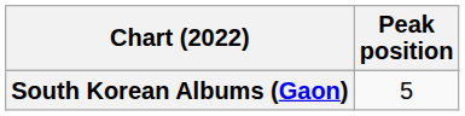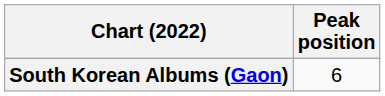 <table class="wikitable sortable plainrowheaders" style="text-align:center">
 <tr>
 <th scope="col">Chart (2022)</th>
 <th scope="col">Peak<br>position</th>
 </tr>
 <tr>
 </tr>
 <tr>
 <th scope="row">South Korean Albums (<a href='#'>Gaon</a>)</th>
-<td>5</td>
+<td>6</td>
 </tr>
 </table>
